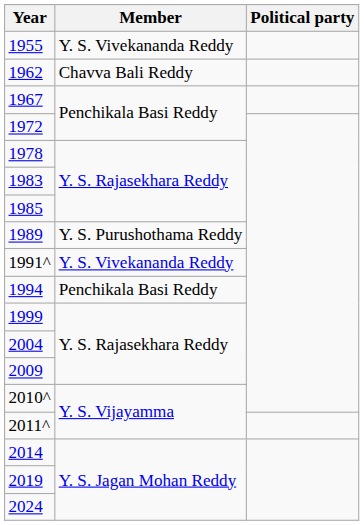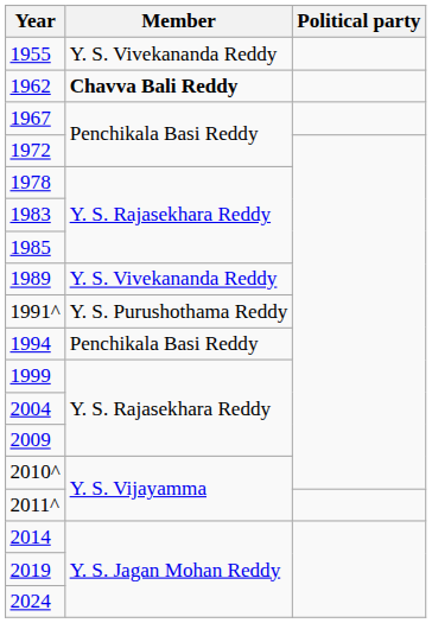 <table class="wikitable sortable">
 <tr>
 <th>Year</th>
 <th>Member</th>
 <th colspan="2">Political party</th>
 </tr>
 <tr>
 <td><a href='#'>1955</a></td>
 <td>Y. S. Vivekananda Reddy</td>
 <td></td>
 </tr>
 <tr>
 <td><a href='#'>1962</a></td>
-<td>Chavva Bali Reddy</td>
+<td><strong>Chavva Bali Reddy</strong></td>
 <td></td>
 </tr>
 <tr>
 <td><a href='#'>1967</a></td>
 <td rowspan=2>Penchikala Basi Reddy</td>
 <td></td>
 </tr>
 <tr>
 <td><a href='#'>1972</a></td>
 </tr>
 <tr>
 <td><a href='#'>1978</a></td>
 <td rowspan=3><a href='#'>Y. S. Rajasekhara Reddy</a></td>
 </tr>
 <tr>
 <td><a href='#'>1983</a></td>
 </tr>
 <tr>
 <td><a href='#'>1985</a></td>
 </tr>
 <tr>
 <td><a href='#'>1989</a></td>
-<td>Y. S. Purushothama Reddy</td>
+<td><a href='#'>Y. S. Vivekananda Reddy</a></td>
 </tr>
 <tr>
 <td>1991^</td>
-<td><a href='#'>Y. S. Vivekananda Reddy</a></td>
+<td>Y. S. Purushothama Reddy</td>
 </tr>
 <tr>
 <td><a href='#'>1994</a></td>
 <td>Penchikala Basi Reddy</td>
 </tr>
 <tr>
 <td><a href='#'>1999</a></td>
 <td rowspan=3>Y. S. Rajasekhara Reddy</td>
 </tr>
 <tr>
 <td><a href='#'>2004</a></td>
 </tr>
 <tr>
 <td><a href='#'>2009</a></td>
 </tr>
 <tr>
 <td>2010^</td>
 <td rowspan=2><a href='#'>Y. S. Vijayamma</a></td>
 </tr>
 <tr>
 <td>2011^</td>
 <td></td>
 </tr>
 <tr>
 <td><a href='#'>2014</a></td>
 <td rowspan=3><a href='#'>Y. S. Jagan Mohan Reddy</a></td>
 </tr>
 <tr>
 <td><a href='#'>2019</a></td>
 </tr>
 <tr>
 <td><a href='#'>2024</a></td>
 </tr>
 </table>
